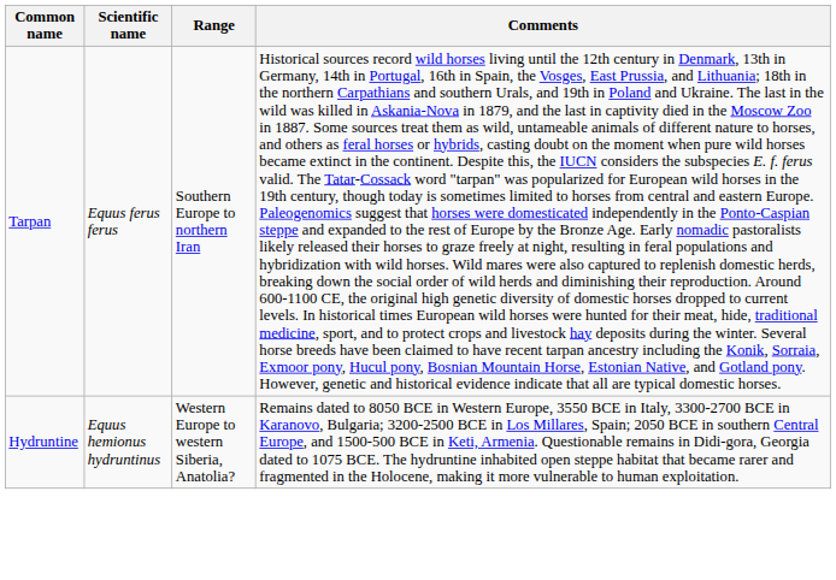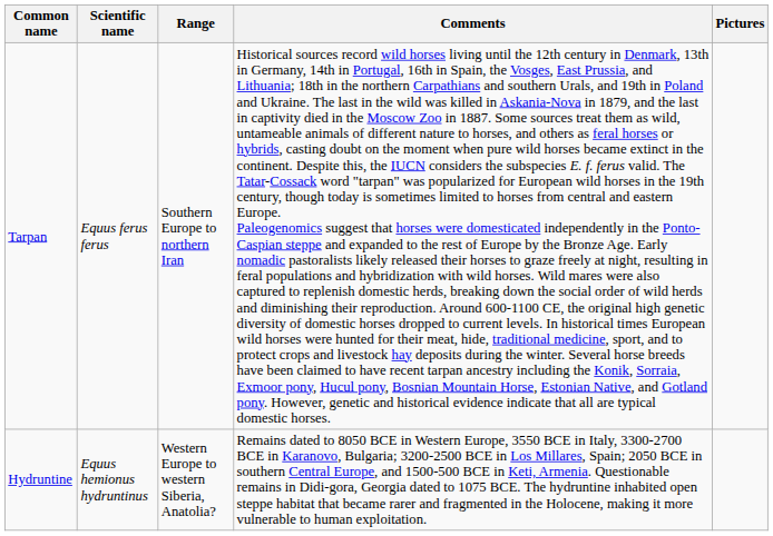 <table class="wikitable">
 <tr>
 <th>Common name</th>
 <th>Scientific name</th>
 <th>Range</th>
 <th class="unsortable">Comments</th>
+<th class="unsortable">Pictures</th>
 </tr>
 <tr>
 <td><a href='#'>Tarpan</a></td>
 <td><em>Equus ferus ferus</em></td>
 <td>Southern Europe to <a href='#'>northern Iran</a></td>
 <td>Historical sources record <a href='#'>wild horses</a> living until the 12th century in <a href='#'>Denmark</a>, 13th in Germany, 14th in <a href='#'>Portugal</a>, 16th in Spain, the <a href='#'>Vosges</a>, <a href='#'>East Prussia</a>, and <a href='#'>Lithuania</a>; 18th in the northern <a href='#'>Carpathians</a> and southern Urals, and 19th in <a href='#'>Poland</a> and Ukraine. The last in the wild was killed in <a href='#'>Askania-Nova</a> in 1879, and the last in captivity died in the <a href='#'>Moscow Zoo</a> in 1887. Some sources treat them as wild, untameable animals of different nature to horses, and others as <a href='#'>feral horses</a> or <a href='#'>hybrids</a>, casting doubt on the moment when pure wild horses became extinct in the continent. Despite this, the <a href='#'>IUCN</a> considers the subspecies <em>E. f. ferus</em> valid. The <a href='#'>Tatar</a>-<a href='#'>Cossack</a> word "tarpan" was popularized for European wild horses in the 19th century, though today is sometimes limited to horses from central and eastern Europe.<br><a href='#'>Paleogenomics</a> suggest that <a href='#'>horses were domesticated</a> independently in the <a href='#'>Ponto-Caspian steppe</a> and expanded to the rest of Europe by the Bronze Age. Early <a href='#'>nomadic</a> pastoralists likely released their horses to graze freely at night, resulting in feral populations and hybridization with wild horses. Wild mares were also captured to replenish domestic herds, breaking down the social order of wild herds and diminishing their reproduction. Around 600-1100 CE, the original high genetic diversity of domestic horses dropped to current levels. In historical times European wild horses were hunted for their meat, hide, <a href='#'>traditional medicine</a>, sport, and to protect crops and livestock <a href='#'>hay</a> deposits during the winter. Several horse breeds have been claimed to have recent tarpan ancestry including the <a href='#'>Konik</a>, <a href='#'>Sorraia</a>, <a href='#'>Exmoor pony</a>, <a href='#'>Hucul pony</a>, <a href='#'>Bosnian Mountain Horse</a>, <a href='#'>Estonian Native</a>, and <a href='#'>Gotland pony</a>. However, genetic and historical evidence indicate that all are typical domestic horses.</td>
+<td><br><br></td>
 </tr>
 <tr>
 <td><a href='#'>Hydruntine</a></td>
 <td><em>Equus hemionus hydruntinus</em></td>
 <td>Western Europe to western Siberia, Anatolia?</td>
 <td>Remains dated to 8050 BCE in Western Europe, 3550 BCE in Italy, 3300-2700 BCE in <a href='#'>Karanovo</a>, Bulgaria; 3200-2500 BCE in <a href='#'>Los Millares</a>, Spain; 2050 BCE in southern <a href='#'>Central Europe</a>, and 1500-500 BCE in <a href='#'>Keti, Armenia</a>. Questionable remains in Didi-gora, Georgia dated to 1075 BCE. The hydruntine inhabited open steppe habitat that became rarer and fragmented in the Holocene, making it more vulnerable to human exploitation.</td>
+<td></td>
 </tr>
 </table>
